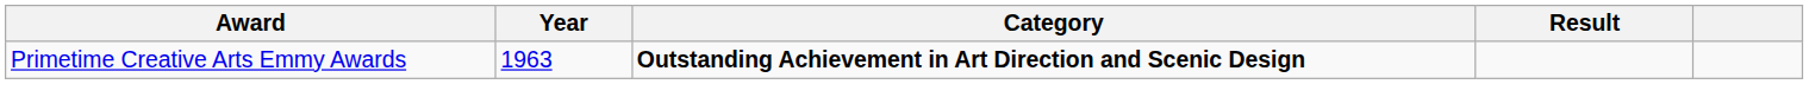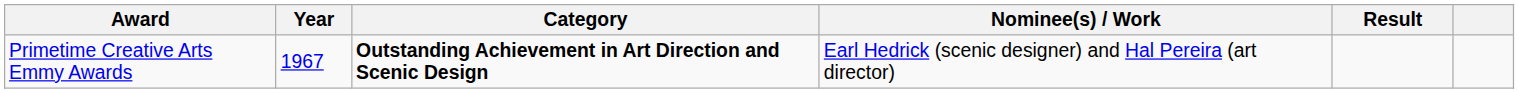 <table class="wikitable sortable plainrowheaders">
 <tr>
 <th scope="col" style="width:18%;">Award</th>
 <th scope="col" style="width:5%;">Year</th>
 <th scope="col" style="width:31%;">Category</th>
+<th scope="col" style="width:34%;">Nominee(s) / Work</th>
 <th scope="col" style="width:8%;">Result</th>
 <th scope="col" style="width:4%;" class="unsortable"></th>
 </tr>
 <tr>
 <td><a href='#'>Primetime Creative Arts Emmy Awards</a></td>
-<td><a href='#'>1963</a></td>
+<td><a href='#'>1967</a></td>
 <td><strong>Outstanding Achievement in Art Direction and Scenic Design</strong></td>
+<td><a href='#'>Earl Hedrick</a> (scenic designer) and <a href='#'>Hal Pereira</a> (art director)</td>
 <td></td>
 <td></td>
 </tr>
 </table>
